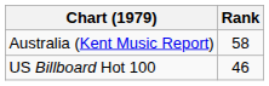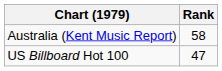 <table class="wikitable">
 <tr>
 <th>Chart (1979)</th>
 <th>Rank</th>
 </tr>
 <tr>
 <td>Australia (<a href='#'>Kent Music Report</a>)</td>
 <td style="text-align:center;">58</td>
 </tr>
 <tr>
 <td>US <em>Billboard</em> Hot 100</td>
-<td style="text-align:center;">46</td>
+<td style="text-align:center;">47</td>
 </tr>
 </table>
